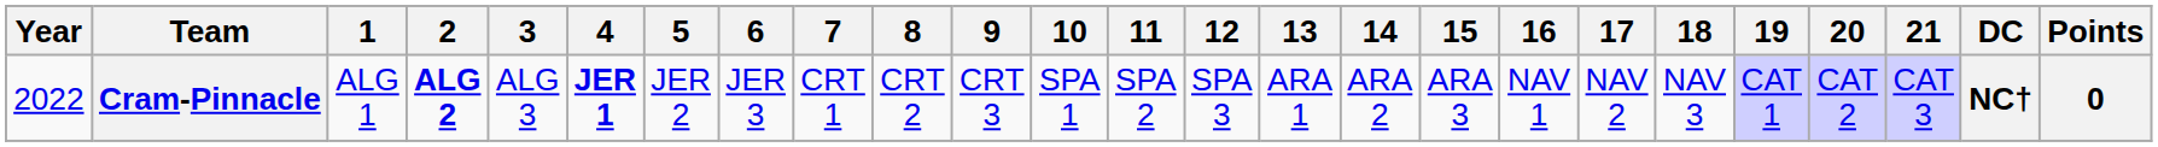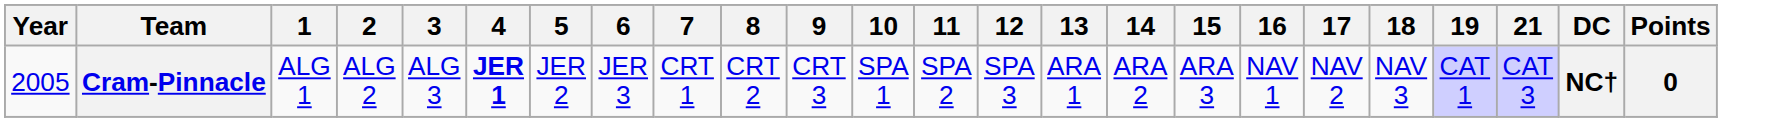 <table class="wikitable" style="text-align:center; font-size:85%">
 <tr>
 <th>Year</th>
 <th>Team</th>
 <th>1</th>
 <th>2</th>
 <th>3</th>
 <th>4</th>
 <th>5</th>
 <th>6</th>
 <th>7</th>
 <th>8</th>
 <th>9</th>
 <th>10</th>
 <th>11</th>
 <th>12</th>
 <th>13</th>
 <th>14</th>
 <th>15</th>
 <th>16</th>
 <th>17</th>
 <th>18</th>
 <th>19</th>
-<th>20</th>
 <th>21</th>
 <th>DC</th>
 <th>Points</th>
 </tr>
 <tr>
-<td><a href='#'>2022</a></td>
+<td><a href='#'>2005</a></td>
 <th nowrap><a href='#'>Cram</a>-<a href='#'>Pinnacle</a></th>
 <td style="background:#;"><a href='#'>ALG<br>1</a><br></td>
-<td style="background:#;"><strong><a href='#'>ALG<br>2</a><br></strong></td>
+<td style="background:#;"><a href='#'>ALG<br>2</a><br></td>
 <td style="background:#;"><a href='#'>ALG<br>3</a><br></td>
 <td style="background:#;"><strong><a href='#'>JER<br>1</a><br></strong></td>
 <td style="background:#;"><a href='#'>JER<br>2</a><br></td>
 <td style="background:#;"><a href='#'>JER<br>3</a><br></td>
 <td style="background:#;"><a href='#'>CRT<br>1</a><br></td>
 <td style="background:#;"><a href='#'>CRT<br>2</a><br></td>
 <td style="background:#;"><a href='#'>CRT<br>3</a><br></td>
 <td style="background:#;"><a href='#'>SPA<br>1</a><br></td>
 <td style="background:#;"><a href='#'>SPA<br>2</a><br></td>
 <td style="background:#;"><a href='#'>SPA<br>3</a><br></td>
 <td style="background:#;"><a href='#'>ARA<br>1</a><br></td>
 <td style="background:#;"><a href='#'>ARA<br>2</a><br></td>
 <td style="background:#;"><a href='#'>ARA<br>3</a><br></td>
 <td style="background:#;"><a href='#'>NAV<br>1</a><br></td>
 <td style="background:#;"><a href='#'>NAV<br>2</a><br></td>
 <td style="background:#;"><a href='#'>NAV<br>3</a><br></td>
 <td style="background:#CFCFFF;"><a href='#'>CAT<br>1</a><br></td>
-<td style="background:#CFCFFF;"><a href='#'>CAT<br>2</a><br></td>
 <td style="background:#CFCFFF;"><a href='#'>CAT<br>3</a><br></td>
 <th>NC†</th>
 <th>0</th>
 </tr>
 </table>
